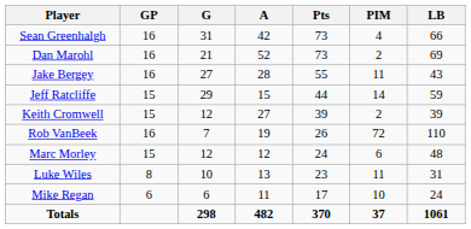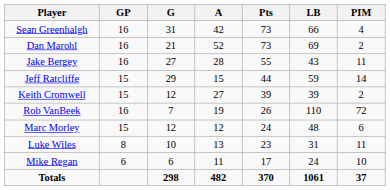 <table class="wikitable sortable">
 <tr align=center>
 <th width="20%">Player</th>
 <th width="10%">GP</th>
 <th width="10%">G</th>
 <th width="10%">A</th>
 <th width="10%">Pts</th>
+<th width="10%">LB</th>
 <th width="10%">PIM</th>
-<th width="10%">LB</th>
 </tr>
 <tr align=center>
 <td><a href='#'>Sean Greenhalgh</a></td>
 <td>16</td>
 <td>31</td>
 <td>42</td>
 <td>73</td>
+<td>66</td>
 <td>4</td>
-<td>66</td>
 </tr>
 <tr align=center>
 <td><a href='#'>Dan Marohl</a></td>
 <td>16</td>
 <td>21</td>
 <td>52</td>
 <td>73</td>
+<td>69</td>
 <td>2</td>
-<td>69</td>
 </tr>
 <tr align=center>
 <td><a href='#'>Jake Bergey</a></td>
 <td>16</td>
 <td>27</td>
 <td>28</td>
 <td>55</td>
+<td>43</td>
 <td>11</td>
-<td>43</td>
 </tr>
 <tr align=center>
 <td><a href='#'>Jeff Ratcliffe</a></td>
 <td>15</td>
 <td>29</td>
 <td>15</td>
 <td>44</td>
+<td>59</td>
 <td>14</td>
-<td>59</td>
 </tr>
 <tr align=center>
 <td><a href='#'>Keith Cromwell</a></td>
 <td>15</td>
 <td>12</td>
 <td>27</td>
 <td>39</td>
+<td>39</td>
 <td>2</td>
-<td>39</td>
 </tr>
 <tr align=center>
 <td><a href='#'>Rob VanBeek</a></td>
 <td>16</td>
 <td>7</td>
 <td>19</td>
 <td>26</td>
+<td>110</td>
 <td>72</td>
-<td>110</td>
 </tr>
 <tr align=center>
 <td><a href='#'>Marc Morley</a></td>
 <td>15</td>
 <td>12</td>
 <td>12</td>
 <td>24</td>
+<td>48</td>
 <td>6</td>
-<td>48</td>
 </tr>
 <tr align=center>
 <td><a href='#'>Luke Wiles</a></td>
 <td>8</td>
 <td>10</td>
 <td>13</td>
 <td>23</td>
+<td>31</td>
 <td>11</td>
-<td>31</td>
 </tr>
 <tr align=center>
 <td><a href='#'>Mike Regan</a></td>
 <td>6</td>
 <td>6</td>
 <td>11</td>
 <td>17</td>
+<td>24</td>
 <td>10</td>
-<td>24</td>
 </tr>
 <tr align=center>
 <td><strong>Totals</strong></td>
 <td></td>
 <td><strong>298</strong></td>
 <td><strong>482</strong></td>
 <td><strong>370</strong></td>
+<td><strong>1061</strong></td>
 <td><strong>37</strong></td>
-<td><strong>1061</strong></td>
 </tr>
 </table>
